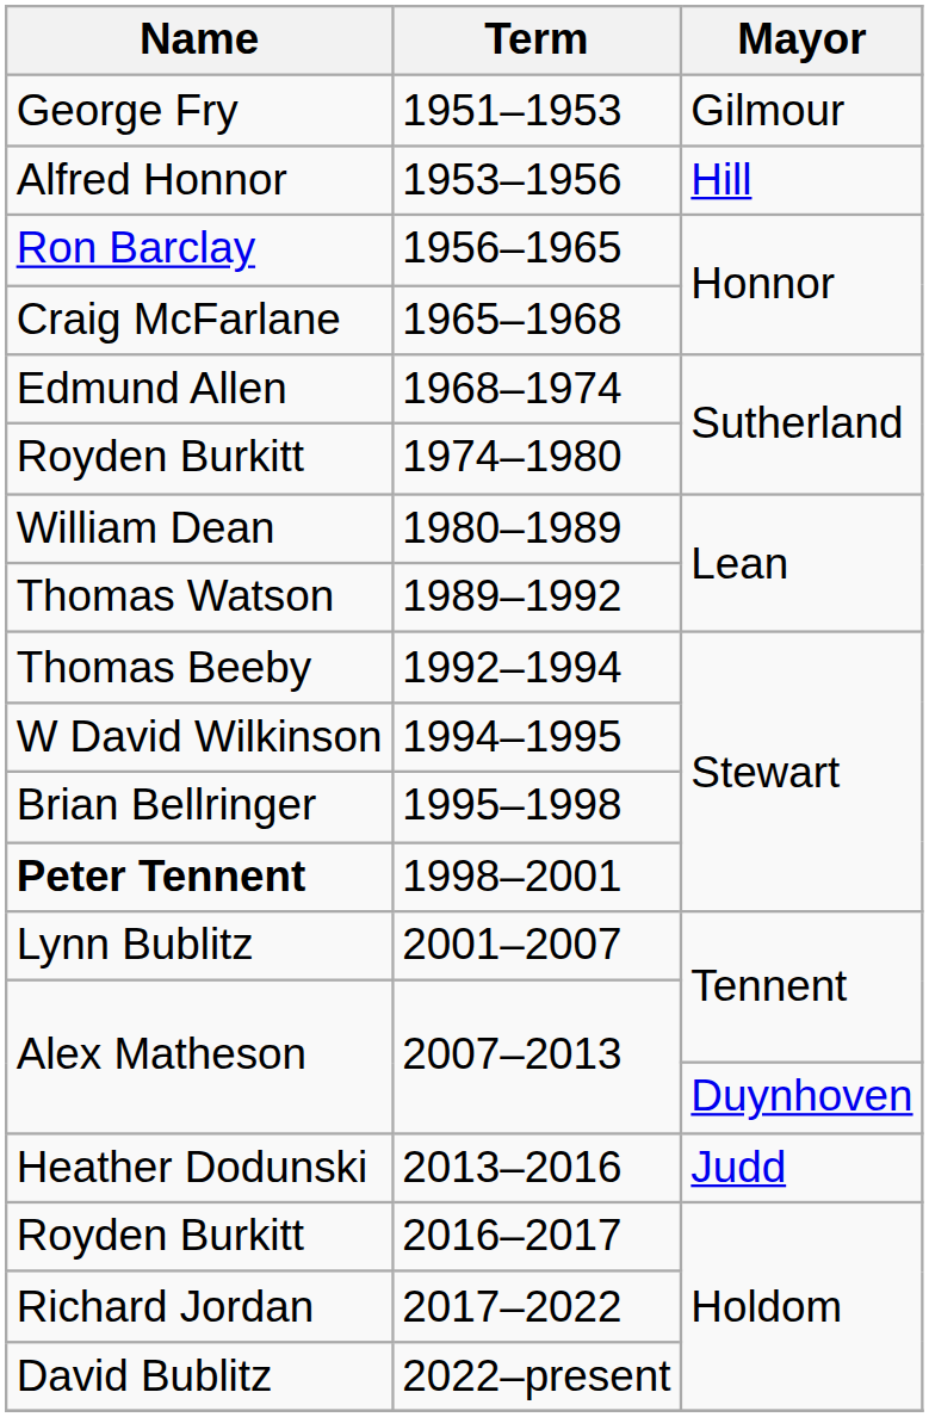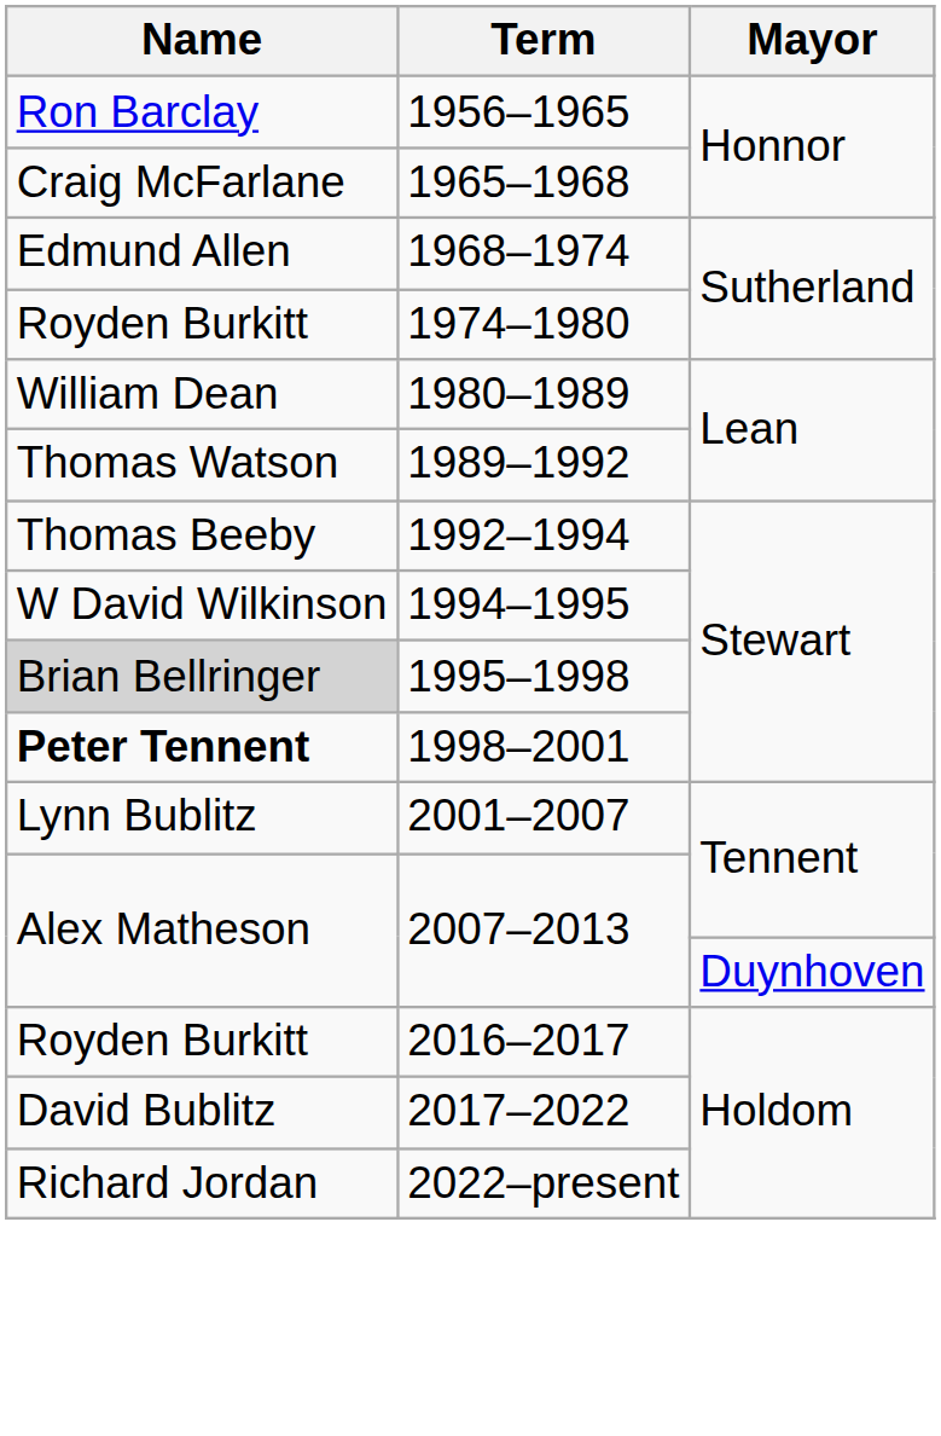 <table class="wikitable">
 <tr>
 <th>Name</th>
 <th>Term</th>
 <th>Mayor</th>
-</tr>
-<tr>
-<td>George Fry</td>
-<td>1951–1953</td>
-<td>Gilmour</td>
-</tr>
-<tr>
-<td>Alfred Honnor</td>
-<td>1953–1956</td>
-<td><a href='#'>Hill</a></td>
 </tr>
 <tr>
 <td><a href='#'>Ron Barclay</a></td>
 <td>1956–1965</td>
 <td rowspan="2">Honnor</td>
 </tr>
 <tr>
 <td>Craig McFarlane</td>
 <td>1965–1968</td>
 </tr>
 <tr>
 <td>Edmund Allen</td>
 <td>1968–1974</td>
 <td rowspan="2">Sutherland</td>
 </tr>
 <tr>
 <td>Royden Burkitt</td>
 <td>1974–1980</td>
 </tr>
 <tr>
 <td>William Dean</td>
 <td>1980–1989</td>
 <td rowspan="2">Lean</td>
 </tr>
 <tr>
 <td>Thomas Watson</td>
 <td>1989–1992</td>
 </tr>
 <tr>
 <td>Thomas Beeby</td>
 <td>1992–1994</td>
 <td rowspan="4">Stewart</td>
 </tr>
 <tr>
 <td>W David Wilkinson</td>
 <td>1994–1995</td>
 </tr>
 <tr>
-<td>Brian Bellringer</td>
+<td style="background: lightgrey;">Brian Bellringer</td>
 <td>1995–1998</td>
 </tr>
 <tr>
 <td><strong>Peter Tennent</strong></td>
 <td>1998–2001</td>
 </tr>
 <tr>
 <td>Lynn Bublitz</td>
 <td>2001–2007</td>
 <td rowspan="2" style="height: 3em;">Tennent</td>
 </tr>
 <tr>
 <td rowspan="2" style="height: 2em;">Alex Matheson</td>
 <td rowspan="2" style="height: 2em;">2007–2013</td>
 </tr>
 <tr>
 <td><a href='#'>Duynhoven</a></td>
 </tr>
 <tr>
-<td>Heather Dodunski</td>
-<td>2013–2016</td>
-<td><a href='#'>Judd</a></td>
-</tr>
-<tr>
 <td>Royden Burkitt</td>
 <td>2016–2017</td>
 <td rowspan="3">Holdom</td>
 </tr>
 <tr>
-<td>Richard Jordan</td>
+<td>David Bublitz</td>
 <td>2017–2022</td>
 </tr>
 <tr>
-<td>David Bublitz</td>
+<td>Richard Jordan</td>
 <td>2022–present</td>
 </tr>
 <tr>
 </tr>
 </table>
